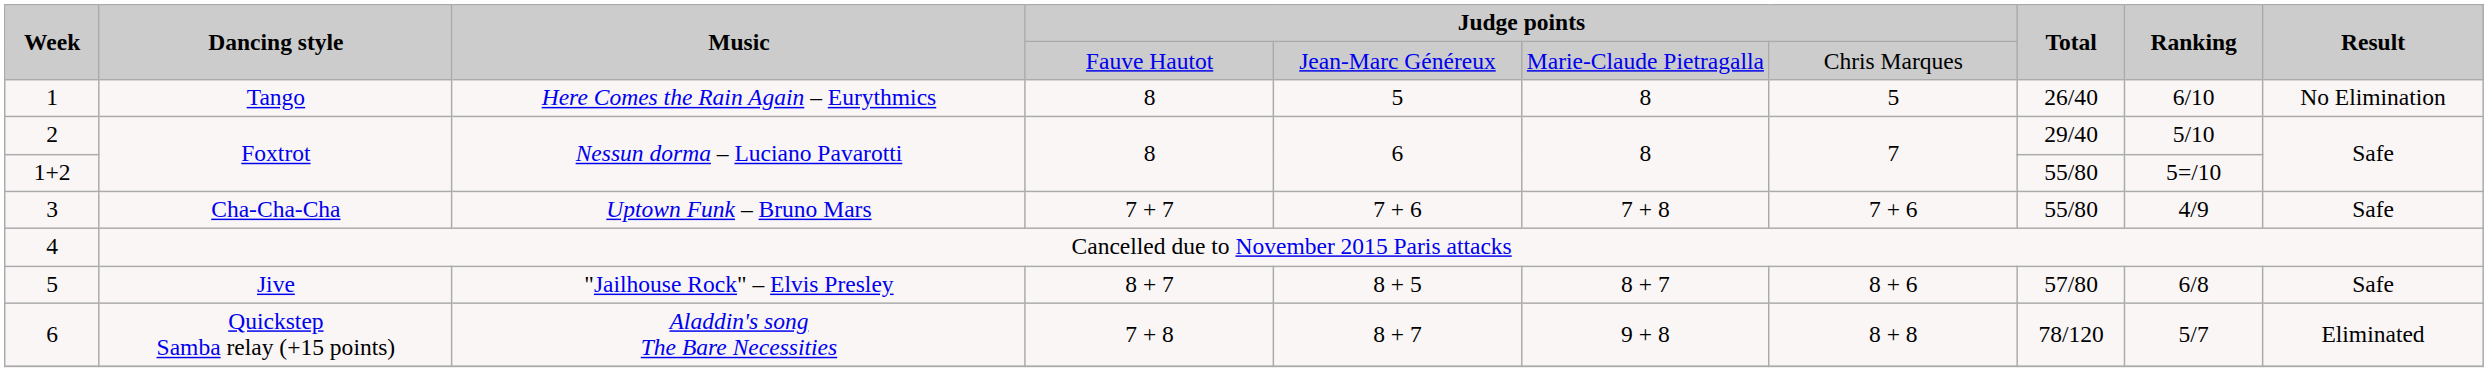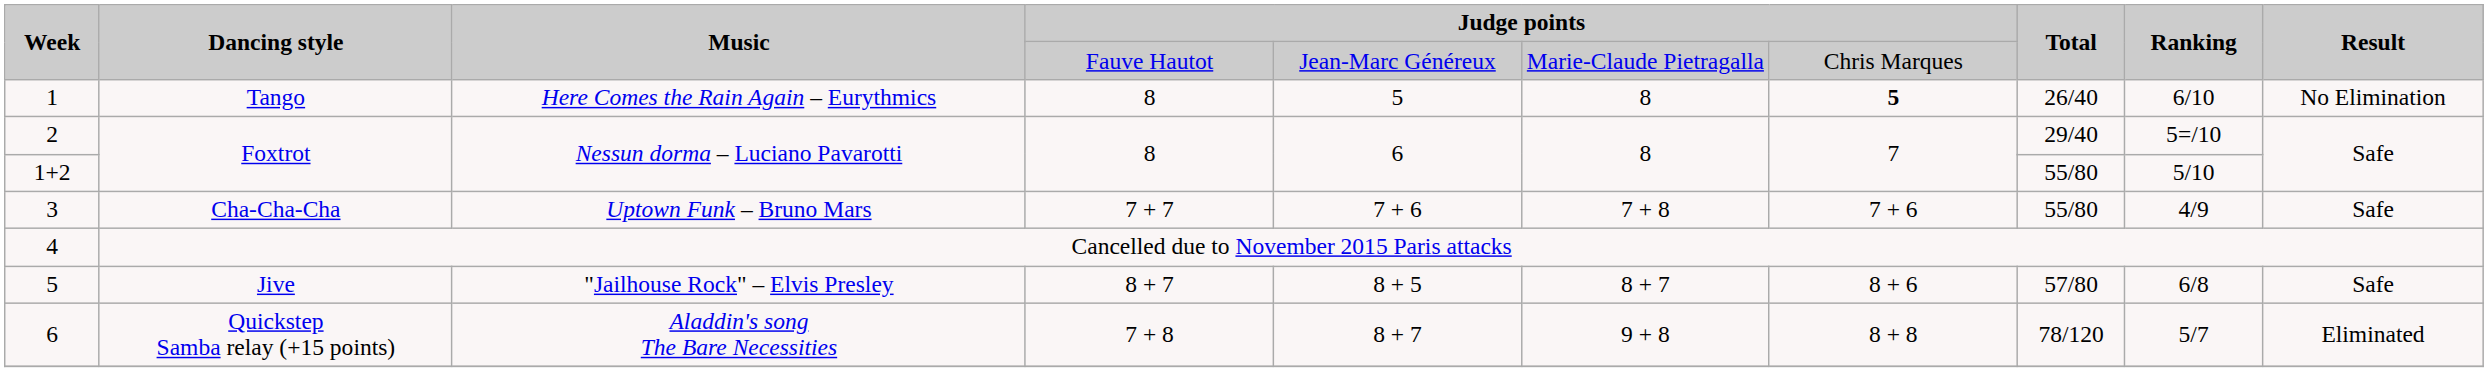 <table class="wikitable">
 <tr style="text-align:Center; background:#ccc; background:#ccc;">
 <td rowspan="2"><strong>Week</strong></td>
 <td rowspan="2"><strong>Dancing style</strong></td>
 <td rowspan="2"><strong>Music</strong></td>
 <td colspan="4"><strong>Judge points</strong></td>
 <td rowspan="2"><strong>Total</strong></td>
 <td rowspan="2"><strong>Ranking</strong></td>
 <td rowspan="2"><strong>Result</strong></td>
 </tr>
 <tr style="text-align:center; background:#ccc; background:#ccc;">
 <td style="width:10%; "><a href='#'>Fauve Hautot</a></td>
 <td style="width:10%; "><a href='#'>Jean-Marc Généreux</a></td>
 <td style="width:10%; "><a href='#'>Marie-Claude Pietragalla</a></td>
 <td style="width:10%; ">Chris Marques</td>
 </tr>
 <tr style="text-align:center; background:#faf6f6;">
 <td>1</td>
 <td><a href='#'>Tango</a></td>
 <td><em><a href='#'>Here Comes the Rain Again</a></em> – <a href='#'>Eurythmics</a></td>
 <td>8</td>
 <td>5</td>
 <td>8</td>
-<td>5</td>
+<td><strong>5</strong></td>
 <td>26/40</td>
 <td>6/10</td>
 <td>No Elimination</td>
 </tr>
 <tr style="text-align:center; background:#faf6f6;">
 <td>2</td>
 <td rowspan="2"><a href='#'>Foxtrot</a></td>
 <td rowspan="2"><em><a href='#'>Nessun dorma</a></em> – <a href='#'>Luciano Pavarotti</a></td>
 <td rowspan="2">8</td>
 <td rowspan="2">6</td>
 <td rowspan="2">8</td>
 <td rowspan="2">7</td>
 <td>29/40</td>
-<td>5/10</td>
+<td>5=/10</td>
 <td rowspan="2">Safe</td>
 </tr>
 <tr style="text-align:center; background:#faf6f6;">
 <td>1+2</td>
 <td>55/80</td>
-<td>5=/10</td>
+<td>5/10</td>
 </tr>
 <tr style="text-align:center; background:#faf6f6;">
 <td>3</td>
 <td><a href='#'>Cha-Cha-Cha</a></td>
 <td><em><a href='#'>Uptown Funk</a></em> – <a href='#'>Bruno Mars</a></td>
 <td>7 + 7</td>
 <td>7 + 6</td>
 <td>7 + 8</td>
 <td>7 + 6</td>
 <td>55/80</td>
 <td>4/9</td>
 <td>Safe</td>
 </tr>
 <tr style="text-align:center; background:#faf6f6;">
 <td>4</td>
 <td colspan="9">Cancelled due to <a href='#'>November 2015 Paris attacks</a></td>
 </tr>
 <tr style="text-align:center; background:#faf6f6;">
 <td>5</td>
 <td><a href='#'>Jive</a></td>
 <td>"<a href='#'>Jailhouse Rock</a>" – <a href='#'>Elvis Presley</a></td>
 <td>8 + 7</td>
 <td>8 + 5</td>
 <td>8 + 7</td>
 <td>8 + 6</td>
 <td>57/80</td>
 <td>6/8</td>
 <td>Safe</td>
 </tr>
 <tr style="text-align:center; background:#faf6f6;">
 <td>6</td>
 <td><a href='#'>Quickstep</a><br><a href='#'>Samba</a> relay (+15 points)</td>
 <td><em><a href='#'>Aladdin's song</a></em><br><em><a href='#'>The Bare Necessities</a></em></td>
 <td>7 + 8</td>
 <td>8 + 7</td>
 <td>9 + 8</td>
 <td>8 + 8</td>
 <td>78/120</td>
 <td>5/7</td>
 <td>Eliminated</td>
 </tr>
 <tr>
 </tr>
 </table>
